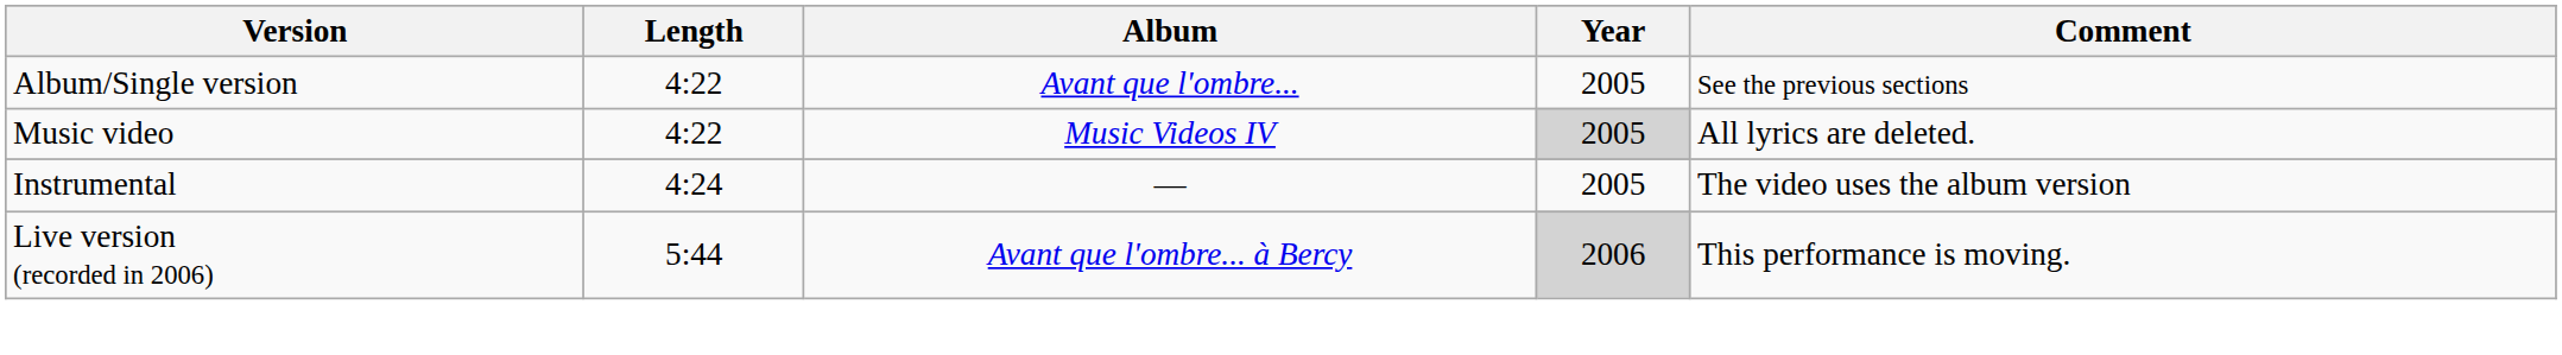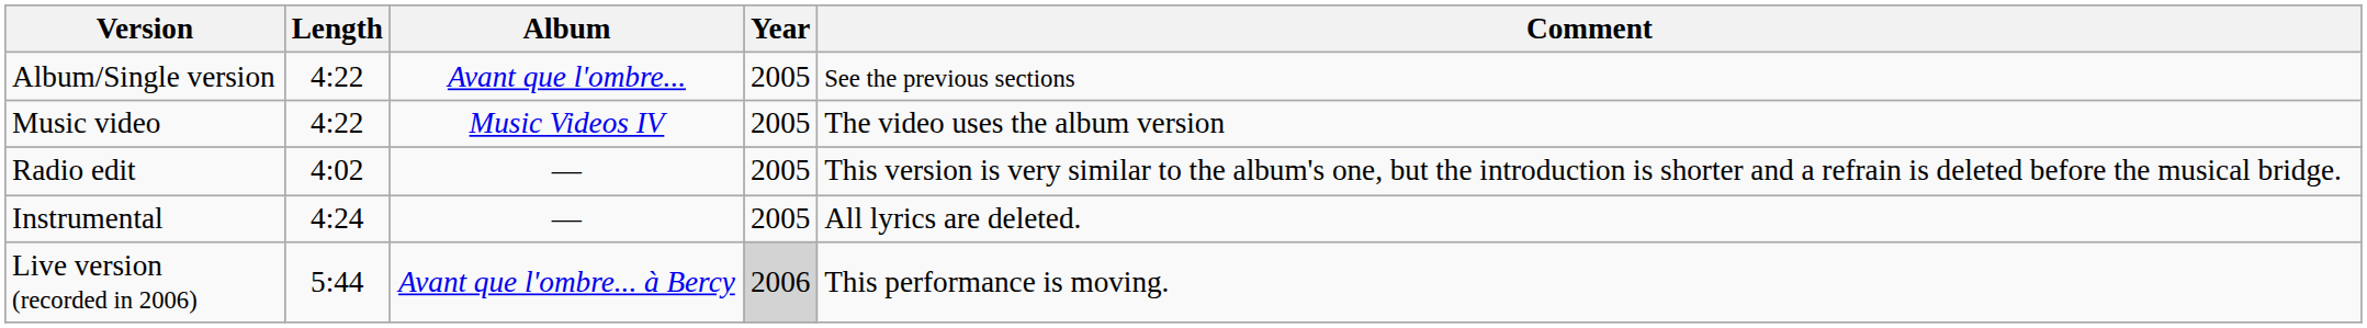 <table class="wikitable" width="100%" border="1">
 <tr>
 <th>Version</th>
 <th>Length</th>
 <th>Album</th>
 <th>Year</th>
 <th>Comment</th>
 </tr>
 <tr>
 <td>Album/Single version</td>
 <td align="center">4:22</td>
 <td align="center"><em><a href='#'>Avant que l'ombre...</a></em></td>
 <td align="center">2005</td>
 <td><small>See the previous sections</small></td>
 </tr>
 <tr>
 <td>Music video</td>
 <td align="center">4:22</td>
 <td align="center"><em><a href='#'>Music Videos IV</a></em></td>
-<td align="center" style="background: lightgrey;">2005</td>
-<td>All lyrics are deleted.</td>
+<td align="center">2005</td>
+<td>The video uses the album version</td>
+</tr>
+<tr>
+<td>Radio edit</td>
+<td align="center">4:02</td>
+<td align="center">—</td>
+<td align="center">2005</td>
+<td>This version is very similar to the album's one, but the introduction is shorter and a refrain is deleted before the musical bridge.</td>
 </tr>
 <tr>
 <td>Instrumental</td>
 <td align="center">4:24</td>
 <td align="center">—</td>
 <td align="center">2005</td>
-<td>The video uses the album version</td>
+<td>All lyrics are deleted.</td>
 </tr>
 <tr>
 <td>Live version <br><small>(recorded in 2006)</small></td>
 <td align="center">5:44</td>
 <td align="center"><em><a href='#'>Avant que l'ombre... à Bercy</a></em></td>
 <td align="center" style="background: lightgrey;">2006</td>
 <td>This performance is moving.</td>
 </tr>
 </table>
